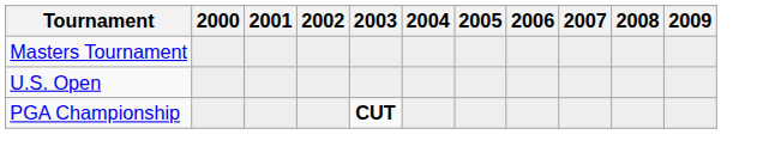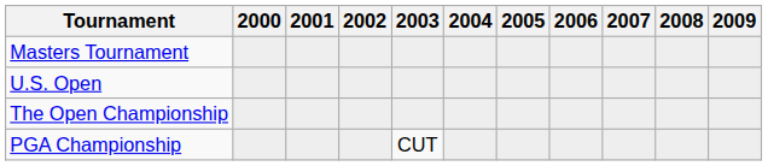 <table class="wikitable" style="font-size:95%;text-align:center;">
 <tr>
 <th>Tournament</th>
 <th>2000</th>
 <th>2001</th>
 <th>2002</th>
 <th>2003</th>
 <th>2004</th>
 <th>2005</th>
 <th>2006</th>
 <th>2007</th>
 <th>2008</th>
 <th>2009</th>
 </tr>
 <tr>
 <td align=left><a href='#'>Masters Tournament</a></td>
 <td style="background:#eeeeee;"></td>
 <td style="background:#eeeeee;"></td>
 <td style="background:#eeeeee;"></td>
 <td style="background:#eeeeee;"></td>
 <td style="background:#eeeeee;"></td>
 <td style="background:#eeeeee;"></td>
 <td style="background:#eeeeee;"></td>
 <td style="background:#eeeeee;"></td>
 <td style="background:#eeeeee;"></td>
 <td style="background:#eeeeee;"></td>
 </tr>
 <tr>
 <td align=left><a href='#'>U.S. Open</a></td>
 <td style="background:#eeeeee;"></td>
 <td style="background:#eeeeee;"></td>
 <td style="background:#eeeeee;"></td>
 <td style="background:#eeeeee;"></td>
 <td style="background:#eeeeee;"></td>
 <td style="background:#eeeeee;"></td>
 <td style="background:#eeeeee;"></td>
 <td style="background:#eeeeee;"></td>
 <td style="background:#eeeeee;"></td>
 <td style="background:#eeeeee;"></td>
 </tr>
 <tr>
+<td align=left><a href='#'>The Open Championship</a></td>
+<td style="background:#eeeeee;"></td>
+<td style="background:#eeeeee;"></td>
+<td style="background:#eeeeee;"></td>
+<td style="background:#eeeeee;"></td>
+<td style="background:#eeeeee;"></td>
+<td style="background:#eeeeee;"></td>
+<td style="background:#eeeeee;"></td>
+<td style="background:#eeeeee;"></td>
+<td style="background:#eeeeee;"></td>
+<td style="background:#eeeeee;"></td>
+</tr>
+<tr>
 <td align=left><a href='#'>PGA Championship</a></td>
 <td style="background:#eeeeee;"></td>
 <td style="background:#eeeeee;"></td>
 <td style="background:#eeeeee;"></td>
-<td><strong>CUT</strong></td>
+<td>CUT</td>
 <td style="background:#eeeeee;"></td>
 <td style="background:#eeeeee;"></td>
 <td style="background:#eeeeee;"></td>
 <td style="background:#eeeeee;"></td>
 <td style="background:#eeeeee;"></td>
 <td style="background:#eeeeee;"></td>
 </tr>
 </table>
